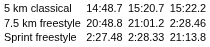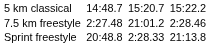 <table>
 <tr>
 <td>5 km classical</td>
 <td></td>
 <td>14:48.7</td>
 <td></td>
 <td>15:20.7</td>
 <td></td>
 <td>15:22.2</td>
 </tr>
 <tr>
 <td>7.5 km freestyle</td>
 <td></td>
-<td>20:48.8</td>
+<td>2:27.48</td>
 <td></td>
 <td>21:01.2</td>
 <td></td>
 <td>2:28.46</td>
 </tr>
 <tr>
 <td>Sprint freestyle</td>
 <td></td>
-<td>2:27.48</td>
+<td>20:48.8</td>
 <td></td>
 <td>2:28.33</td>
 <td></td>
 <td>21:13.8</td>
 </tr>
 </table>
